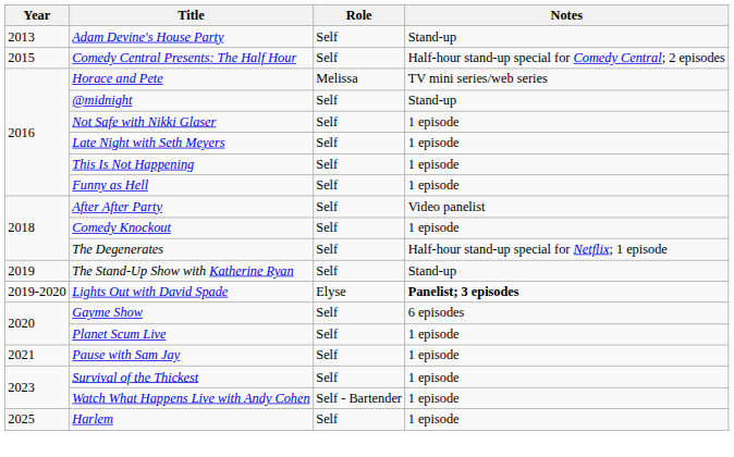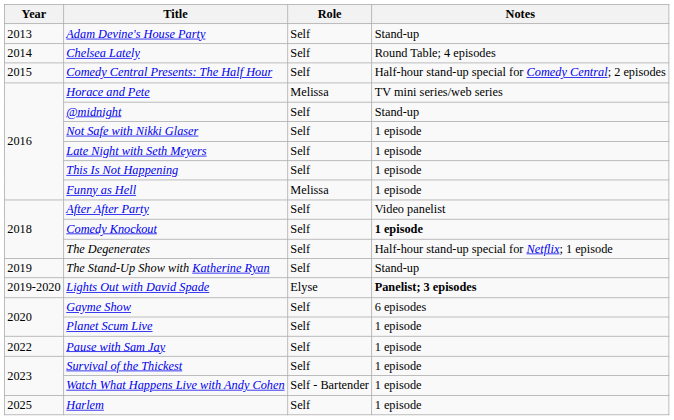 <table class="wikitable sortable">
 <tr>
 <th>Year</th>
 <th>Title</th>
 <th>Role</th>
 <th class="unsortable">Notes</th>
 </tr>
 <tr>
 <td>2013</td>
 <td><em><a href='#'>Adam Devine's House Party</a></em></td>
 <td>Self</td>
 <td>Stand-up</td>
+</tr>
+<tr>
+<td>2014</td>
+<td><em><a href='#'>Chelsea Lately</a></em></td>
+<td>Self</td>
+<td>Round Table; 4 episodes</td>
 </tr>
 <tr>
 <td>2015</td>
 <td><em><a href='#'>Comedy Central Presents: The Half Hour</a></em></td>
 <td>Self</td>
 <td>Half-hour stand-up special for <em><a href='#'>Comedy Central</a></em>; 2 episodes</td>
 </tr>
 <tr>
 <td rowspan="6">2016</td>
 <td><em><a href='#'>Horace and Pete</a></em></td>
 <td>Melissa</td>
 <td>TV mini series/web series</td>
 </tr>
 <tr>
 <td><em><a href='#'>@midnight</a></em></td>
 <td>Self</td>
 <td>Stand-up</td>
 </tr>
 <tr>
 <td><em><a href='#'>Not Safe with Nikki Glaser</a></em></td>
 <td>Self</td>
 <td>1 episode</td>
 </tr>
 <tr>
 <td><em><a href='#'>Late Night with Seth Meyers</a></em></td>
 <td>Self</td>
 <td>1 episode</td>
 </tr>
 <tr>
 <td><em><a href='#'>This Is Not Happening</a></em></td>
 <td>Self</td>
 <td>1 episode</td>
 </tr>
 <tr>
 <td><em><a href='#'>Funny as Hell</a></em></td>
-<td>Self</td>
+<td>Melissa</td>
 <td>1 episode</td>
 </tr>
 <tr>
 <td rowspan="3">2018</td>
 <td><em><a href='#'>After After Party</a></em></td>
 <td>Self</td>
 <td>Video panelist</td>
 </tr>
 <tr>
 <td><em><a href='#'>Comedy Knockout</a></em></td>
 <td>Self</td>
-<td>1 episode</td>
+<td><strong>1 episode</strong></td>
 </tr>
 <tr>
 <td><em>The Degenerates</em></td>
 <td>Self</td>
 <td>Half-hour stand-up special for <em><a href='#'>Netflix</a></em>; 1 episode</td>
 </tr>
 <tr>
 <td>2019</td>
 <td><em>The Stand-Up Show with <a href='#'>Katherine Ryan</a></em></td>
 <td>Self</td>
 <td>Stand-up</td>
 </tr>
 <tr>
 <td>2019-2020</td>
 <td><em><a href='#'>Lights Out with David Spade</a></em></td>
 <td>Elyse</td>
 <td><strong>Panelist; 3 episodes</strong></td>
 </tr>
 <tr>
 <td rowspan="2">2020</td>
 <td><em><a href='#'>Gayme Show</a></em></td>
 <td>Self</td>
 <td>6 episodes</td>
 </tr>
 <tr>
 <td><em><a href='#'>Planet Scum Live</a></em></td>
 <td>Self</td>
 <td>1 episode</td>
 </tr>
 <tr>
-<td>2021</td>
+<td>2022</td>
 <td><em><a href='#'>Pause with Sam Jay</a></em></td>
 <td>Self</td>
 <td>1 episode</td>
 </tr>
 <tr>
 <td rowspan="2">2023</td>
 <td><em><a href='#'>Survival of the Thickest</a></em></td>
 <td>Self</td>
 <td>1 episode</td>
 </tr>
 <tr>
 <td><em><a href='#'>Watch What Happens Live with Andy Cohen</a></em></td>
 <td>Self - Bartender</td>
 <td>1 episode</td>
 </tr>
 <tr>
 <td>2025</td>
 <td><em><a href='#'>Harlem</a></em></td>
 <td>Self</td>
 <td>1 episode</td>
 </tr>
 </table>
